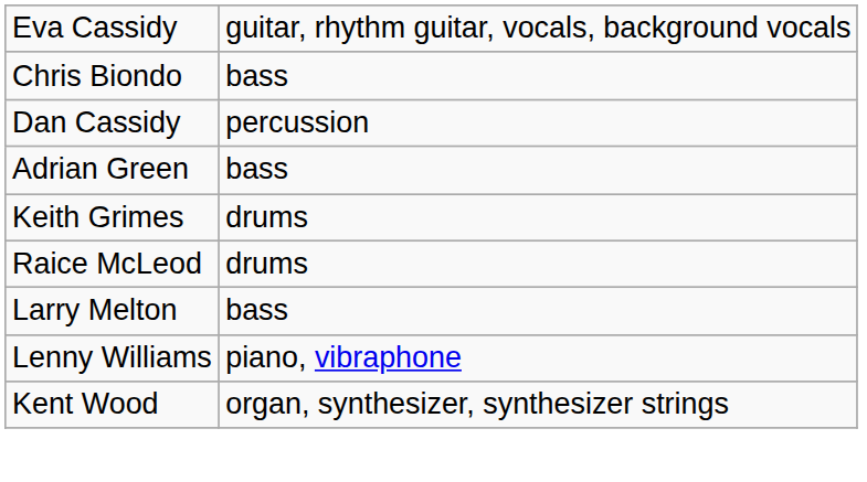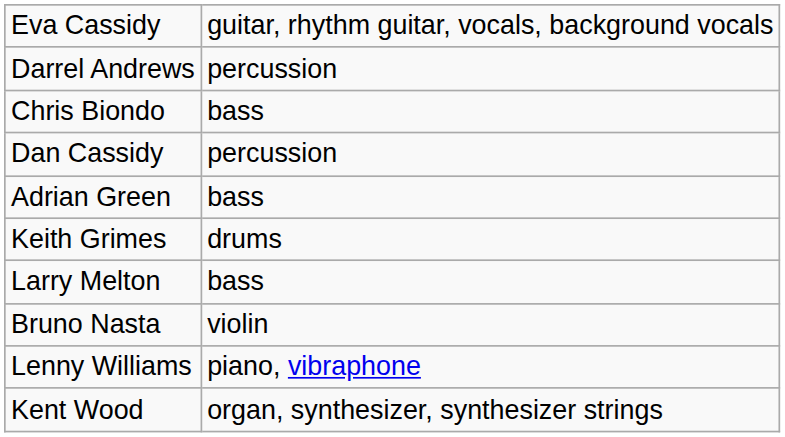 <table class="wikitable">
 <tr>
 <td>Eva Cassidy</td>
 <td>guitar, rhythm guitar, vocals, background vocals</td>
+</tr>
+<tr>
+<td>Darrel Andrews</td>
+<td>percussion</td>
 </tr>
 <tr>
 <td>Chris Biondo</td>
 <td>bass</td>
 </tr>
 <tr>
 <td>Dan Cassidy</td>
 <td>percussion</td>
 </tr>
 <tr>
 <td>Adrian Green</td>
 <td>bass</td>
 </tr>
 <tr>
 <td>Keith Grimes</td>
 <td>drums</td>
 </tr>
 <tr>
-<td>Raice McLeod</td>
-<td>drums</td>
+<td>Larry Melton</td>
+<td>bass</td>
 </tr>
 <tr>
-<td>Larry Melton</td>
-<td>bass</td>
+<td>Bruno Nasta</td>
+<td>violin</td>
 </tr>
 <tr>
 <td>Lenny Williams</td>
 <td>piano, <a href='#'>vibraphone</a></td>
 </tr>
 <tr>
 <td>Kent Wood</td>
 <td>organ, synthesizer, synthesizer strings</td>
 </tr>
 </table>
